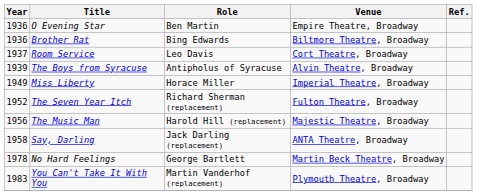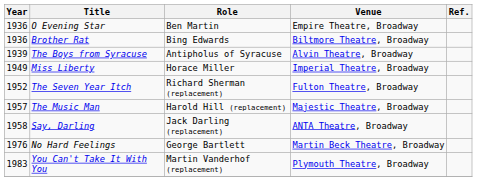 <table class="wikitable sortable plainrowheaders">
 <tr>
 <th scope="col">Year</th>
 <th scope="col" style="width:15em;">Title</th>
 <th scope="col" style="width:14em;">Role</th>
 <th scope="col">Venue</th>
 <th class=unsortable>Ref.</th>
 </tr>
 <tr>
 <td>1936</td>
 <td><em>O Evening Star</em></td>
 <td>Ben Martin</td>
 <td>Empire Theatre, Broadway</td>
 <td></td>
 </tr>
 <tr>
 <td>1936</td>
 <td><em><a href='#'>Brother Rat</a></em></td>
 <td>Bing Edwards</td>
 <td><a href='#'>Biltmore Theatre</a>, Broadway</td>
-<td></td>
-</tr>
-<tr>
-<td>1937</td>
-<td><em><a href='#'>Room Service</a></em></td>
-<td>Leo Davis</td>
-<td><a href='#'>Cort Theatre</a>, Broadway</td>
 <td></td>
 </tr>
 <tr>
 <td>1939</td>
 <td><em><a href='#'>The Boys from Syracuse</a></em></td>
 <td>Antipholus of Syracuse</td>
 <td><a href='#'>Alvin Theatre</a>, Broadway</td>
 <td></td>
 </tr>
 <tr>
 <td>1949</td>
 <td><em><a href='#'>Miss Liberty</a></em></td>
 <td>Horace Miller</td>
 <td><a href='#'>Imperial Theatre</a>, Broadway</td>
 <td></td>
 </tr>
 <tr>
 <td>1952</td>
 <td><em><a href='#'>The Seven Year Itch</a></em></td>
 <td>Richard Sherman <small> (replacement) </small></td>
 <td><a href='#'>Fulton Theatre</a>, Broadway</td>
 <td></td>
 </tr>
 <tr>
-<td>1956</td>
+<td>1957</td>
 <td><em><a href='#'>The Music Man</a></em></td>
 <td>Harold Hill <small> (replacement) </small></td>
 <td><a href='#'>Majestic Theatre</a>, Broadway</td>
 <td></td>
 </tr>
 <tr>
 <td>1958</td>
 <td><em><a href='#'>Say, Darling</a></em></td>
 <td>Jack Darling <small> (replacement) </small></td>
 <td><a href='#'>ANTA Theatre</a>, Broadway</td>
 <td></td>
 </tr>
 <tr>
-<td>1978</td>
+<td>1976</td>
 <td><em>No Hard Feelings</em></td>
 <td>George Bartlett</td>
 <td><a href='#'>Martin Beck Theatre</a>, Broadway</td>
 <td></td>
 </tr>
 <tr>
 <td>1983</td>
 <td><em><a href='#'>You Can't Take It With You</a></em></td>
 <td>Martin Vanderhof <small> (replacement) </small></td>
 <td><a href='#'>Plymouth Theatre</a>, Broadway</td>
 <td></td>
 </tr>
 <tr>
 </tr>
 </table>
